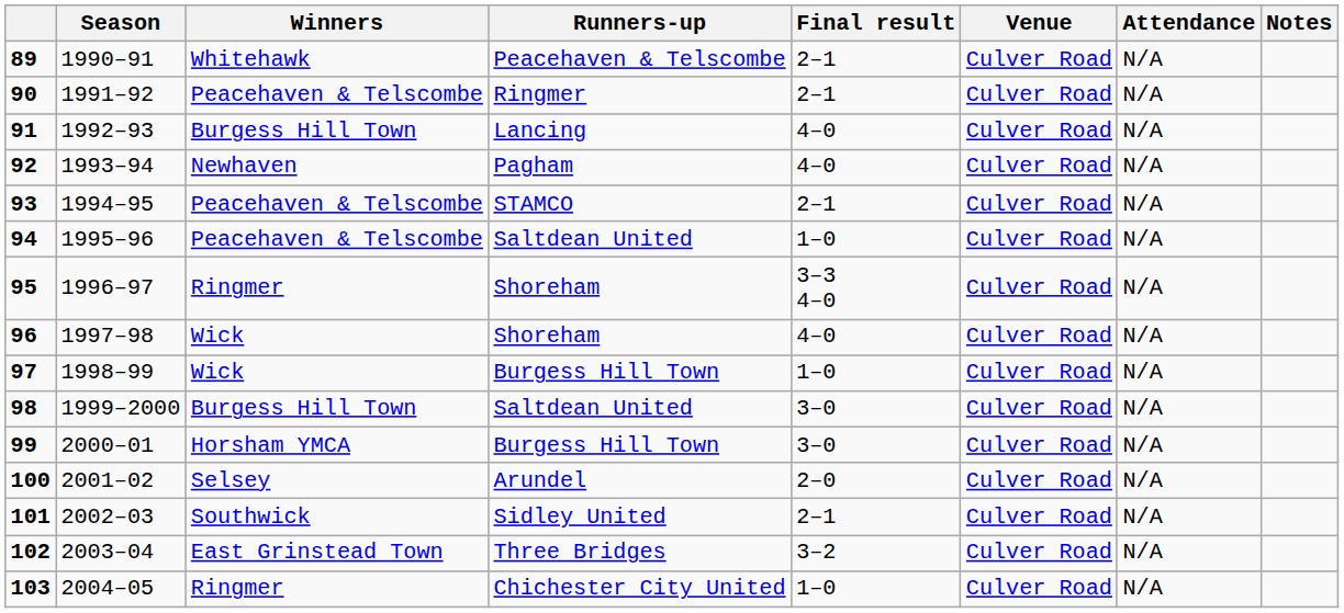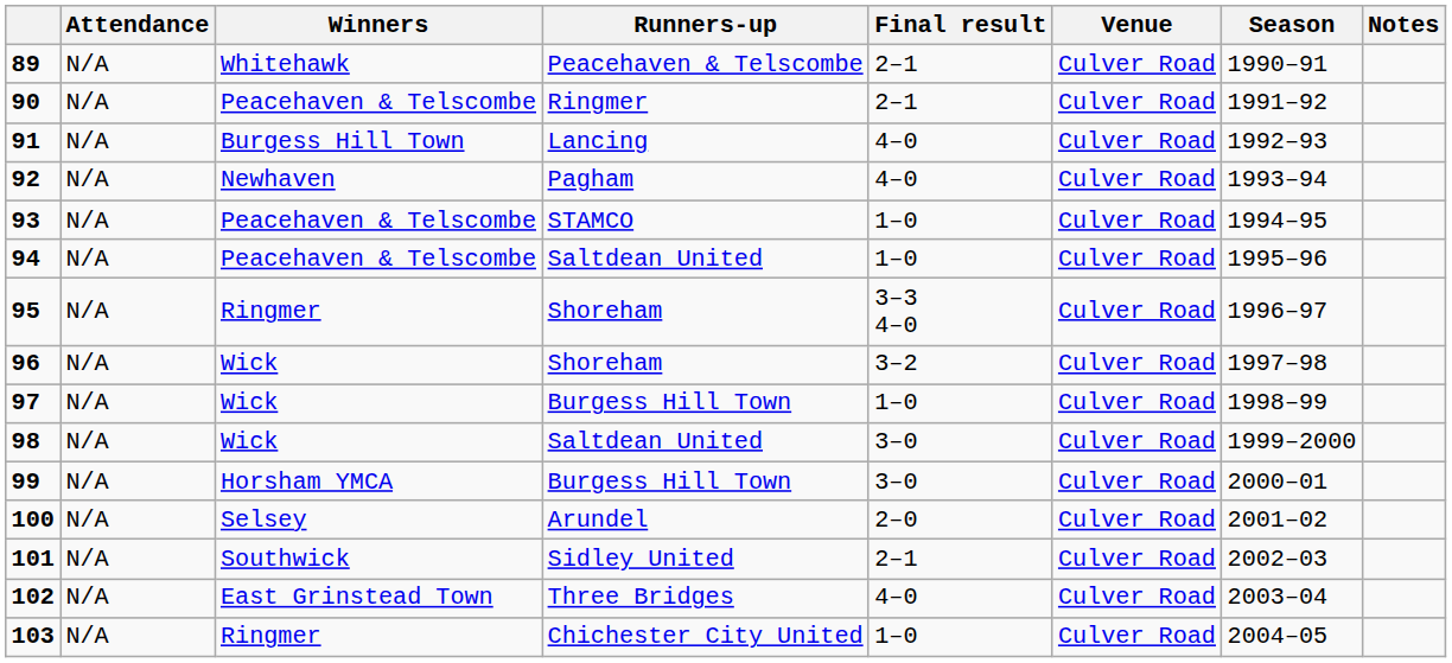 <table class=wikitable>
 <tr>
 <th></th>
-<th>Season</th>
+<th>Attendance</th>
 <th>Winners</th>
 <th>Runners-up</th>
 <th>Final result</th>
 <th>Venue</th>
-<th>Attendance</th>
+<th>Season</th>
 <th>Notes</th>
 </tr>
 <tr>
 <td><strong>89</strong></td>
-<td>1990–91</td>
+<td>N/A</td>
 <td><a href='#'>Whitehawk</a></td>
 <td><a href='#'>Peacehaven & Telscombe</a></td>
 <td>2–1</td>
 <td><a href='#'>Culver Road</a></td>
-<td>N/A</td>
+<td>1990–91</td>
 <td></td>
 </tr>
 <tr>
 <td><strong>90</strong></td>
-<td>1991–92</td>
+<td>N/A</td>
 <td><a href='#'>Peacehaven & Telscombe</a></td>
 <td><a href='#'>Ringmer</a></td>
 <td>2–1</td>
 <td><a href='#'>Culver Road</a></td>
-<td>N/A</td>
+<td>1991–92</td>
 <td></td>
 </tr>
 <tr>
 <td><strong>91</strong></td>
-<td>1992–93</td>
+<td>N/A</td>
 <td><a href='#'>Burgess Hill Town</a></td>
 <td><a href='#'>Lancing</a></td>
 <td>4–0</td>
 <td><a href='#'>Culver Road</a></td>
-<td>N/A</td>
+<td>1992–93</td>
 <td></td>
 </tr>
 <tr>
 <td><strong>92</strong></td>
-<td>1993–94</td>
+<td>N/A</td>
 <td><a href='#'>Newhaven</a></td>
 <td><a href='#'>Pagham</a></td>
 <td>4–0</td>
 <td><a href='#'>Culver Road</a></td>
-<td>N/A</td>
+<td>1993–94</td>
 <td></td>
 </tr>
 <tr>
 <td><strong>93</strong></td>
-<td>1994–95</td>
+<td>N/A</td>
 <td><a href='#'>Peacehaven & Telscombe</a></td>
 <td><a href='#'>STAMCO</a></td>
-<td>2–1</td>
+<td>1–0</td>
 <td><a href='#'>Culver Road</a></td>
-<td>N/A</td>
+<td>1994–95</td>
 <td></td>
 </tr>
 <tr>
 <td><strong>94</strong></td>
-<td>1995–96</td>
+<td>N/A</td>
 <td><a href='#'>Peacehaven & Telscombe</a></td>
 <td><a href='#'>Saltdean United</a></td>
 <td>1–0</td>
 <td><a href='#'>Culver Road</a></td>
-<td>N/A</td>
+<td>1995–96</td>
 <td></td>
 </tr>
 <tr>
 <td><strong>95</strong></td>
-<td>1996–97</td>
+<td>N/A</td>
 <td><a href='#'>Ringmer</a></td>
 <td><a href='#'>Shoreham</a></td>
 <td>3–3<br>4–0</td>
 <td><a href='#'>Culver Road</a></td>
-<td>N/A</td>
+<td>1996–97</td>
 <td></td>
 </tr>
 <tr>
 <td><strong>96</strong></td>
-<td>1997–98</td>
+<td>N/A</td>
 <td><a href='#'>Wick</a></td>
 <td><a href='#'>Shoreham</a></td>
-<td>4–0</td>
+<td>3–2</td>
 <td><a href='#'>Culver Road</a></td>
-<td>N/A</td>
+<td>1997–98</td>
 <td></td>
 </tr>
 <tr>
 <td><strong>97</strong></td>
-<td>1998–99</td>
+<td>N/A</td>
 <td><a href='#'>Wick</a></td>
 <td><a href='#'>Burgess Hill Town</a></td>
 <td>1–0</td>
 <td><a href='#'>Culver Road</a></td>
-<td>N/A</td>
+<td>1998–99</td>
 <td></td>
 </tr>
 <tr>
 <td><strong>98</strong></td>
-<td>1999–2000</td>
-<td><a href='#'>Burgess Hill Town</a></td>
+<td>N/A</td>
+<td><a href='#'>Wick</a></td>
 <td><a href='#'>Saltdean United</a></td>
 <td>3–0</td>
 <td><a href='#'>Culver Road</a></td>
-<td>N/A</td>
+<td>1999–2000</td>
 <td></td>
 </tr>
 <tr>
 <td><strong>99</strong></td>
-<td>2000–01</td>
+<td>N/A</td>
 <td><a href='#'>Horsham YMCA</a></td>
 <td><a href='#'>Burgess Hill Town</a></td>
 <td>3–0</td>
 <td><a href='#'>Culver Road</a></td>
-<td>N/A</td>
+<td>2000–01</td>
 <td></td>
 </tr>
 <tr>
 <td><strong>100</strong></td>
-<td>2001–02</td>
+<td>N/A</td>
 <td><a href='#'>Selsey</a></td>
 <td><a href='#'>Arundel</a></td>
 <td>2–0</td>
 <td><a href='#'>Culver Road</a></td>
-<td>N/A</td>
+<td>2001–02</td>
 <td></td>
 </tr>
 <tr>
 <td><strong>101</strong></td>
-<td>2002–03</td>
+<td>N/A</td>
 <td><a href='#'>Southwick</a></td>
 <td><a href='#'>Sidley United</a></td>
 <td>2–1</td>
 <td><a href='#'>Culver Road</a></td>
-<td>N/A</td>
+<td>2002–03</td>
 <td></td>
 </tr>
 <tr>
 <td><strong>102</strong></td>
-<td>2003–04</td>
+<td>N/A</td>
 <td><a href='#'>East Grinstead Town</a></td>
 <td><a href='#'>Three Bridges</a></td>
-<td>3–2</td>
+<td>4–0</td>
 <td><a href='#'>Culver Road</a></td>
-<td>N/A</td>
+<td>2003–04</td>
 <td></td>
 </tr>
 <tr>
 <td><strong>103</strong></td>
-<td>2004–05</td>
+<td>N/A</td>
 <td><a href='#'>Ringmer</a></td>
 <td><a href='#'>Chichester City United</a></td>
 <td>1–0</td>
 <td><a href='#'>Culver Road</a></td>
-<td>N/A</td>
+<td>2004–05</td>
 <td></td>
 </tr>
 </table>
